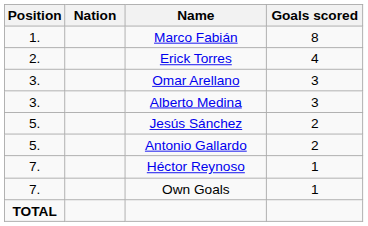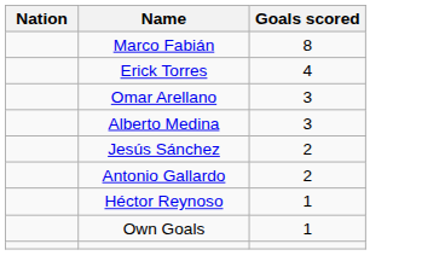 <table class="wikitable" style="font-size: 95%; text-align: center;">
 <tr>
-<th width=60>Position</th>
 <th width=60>Nation</th>
 <th width=150>Name</th>
 <th width=100>Goals scored</th>
 </tr>
 <tr>
-<td>1.</td>
 <td></td>
 <td><a href='#'>Marco Fabián</a></td>
 <td>8</td>
 </tr>
 <tr>
-<td>2.</td>
 <td></td>
 <td><a href='#'>Erick Torres</a></td>
 <td>4</td>
 </tr>
 <tr>
-<td>3.</td>
 <td></td>
 <td><a href='#'>Omar Arellano</a></td>
 <td>3</td>
 </tr>
 <tr>
-<td>3.</td>
 <td></td>
 <td><a href='#'>Alberto Medina</a></td>
 <td>3</td>
 </tr>
 <tr>
-<td>5.</td>
 <td></td>
 <td><a href='#'>Jesús Sánchez</a></td>
 <td>2</td>
 </tr>
 <tr>
-<td>5.</td>
 <td></td>
 <td><a href='#'>Antonio Gallardo</a></td>
 <td>2</td>
 </tr>
 <tr>
-<td>7.</td>
 <td></td>
 <td><a href='#'>Héctor Reynoso</a></td>
 <td>1</td>
 </tr>
 <tr>
-<td>7.</td>
 <td></td>
 <td>Own Goals</td>
 <td>1</td>
 </tr>
 <tr>
-<td><strong>TOTAL</strong></td>
 <td></td>
 <td></td>
 <td></td>
 </tr>
 </table>
